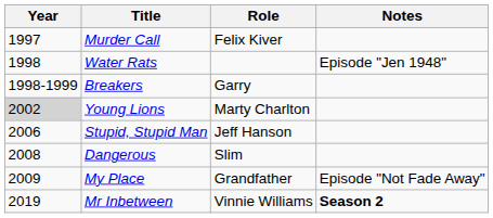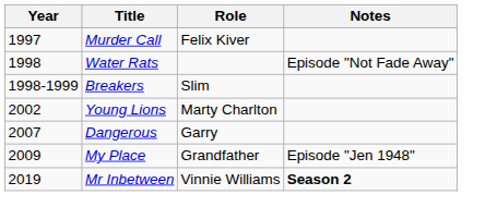 <table class="wikitable">
 <tr>
 <th>Year</th>
 <th>Title</th>
 <th>Role</th>
 <th>Notes</th>
 </tr>
 <tr>
 <td>1997</td>
 <td><em><a href='#'>Murder Call</a></em></td>
 <td>Felix Kiver</td>
 <td></td>
 </tr>
 <tr>
 <td>1998</td>
 <td><em><a href='#'>Water Rats</a></em></td>
 <td></td>
-<td>Episode "Jen 1948"</td>
+<td>Episode "Not Fade Away"</td>
 </tr>
 <tr>
 <td>1998-1999</td>
 <td><em><a href='#'>Breakers</a></em></td>
-<td>Garry</td>
+<td>Slim</td>
 <td></td>
 </tr>
 <tr>
-<td style="background: lightgrey;">2002</td>
+<td>2002</td>
 <td><em><a href='#'>Young Lions</a></em></td>
 <td>Marty Charlton</td>
 <td></td>
 </tr>
 <tr>
-<td>2006</td>
-<td><em><a href='#'>Stupid, Stupid Man</a></em></td>
-<td>Jeff Hanson</td>
-<td></td>
-</tr>
-<tr>
-<td>2008</td>
+<td>2007</td>
 <td><em><a href='#'>Dangerous</a></em></td>
-<td>Slim</td>
+<td>Garry</td>
 <td></td>
 </tr>
 <tr>
 <td>2009</td>
 <td><em><a href='#'>My Place</a></em></td>
 <td>Grandfather</td>
-<td>Episode "Not Fade Away"</td>
+<td>Episode "Jen 1948"</td>
 </tr>
 <tr>
 <td>2019</td>
 <td><em><a href='#'>Mr Inbetween</a></em></td>
 <td>Vinnie Williams</td>
 <td><strong>Season 2</strong></td>
 </tr>
 </table>
